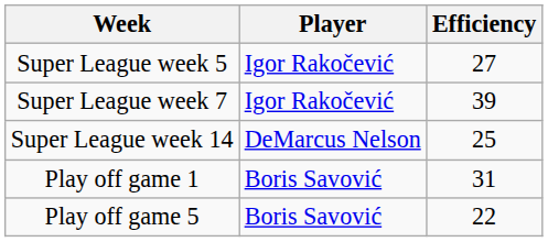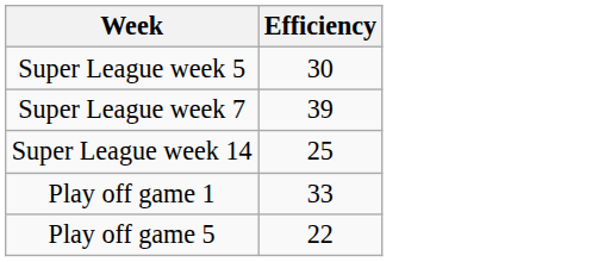 <table class="wikitable sortable" style="text-align: center;">
 <tr>
 <th align="center">Week</th>
-<th align="center">Player</th>
 <th align="center">Efficiency</th>
 </tr>
 <tr>
 <td>Super League week 5</td>
-<td align="left"> <a href='#'>Igor Rakočević</a></td>
-<td>27</td>
+<td>30</td>
 </tr>
 <tr>
 <td>Super League week 7</td>
-<td align="left"> <a href='#'>Igor Rakočević</a></td>
 <td>39</td>
 </tr>
 <tr>
 <td>Super League week 14</td>
-<td align="left"> <a href='#'>DeMarcus Nelson</a></td>
 <td>25</td>
 </tr>
 <tr>
 <td>Play off game 1</td>
-<td align="left"> <a href='#'>Boris Savović</a></td>
-<td>31</td>
+<td>33</td>
 </tr>
 <tr>
 <td>Play off game 5</td>
-<td align="left"> <a href='#'>Boris Savović</a></td>
 <td>22</td>
 </tr>
 </table>
